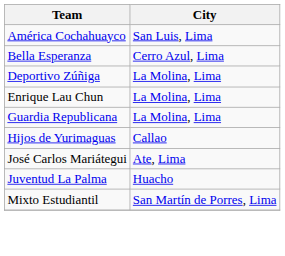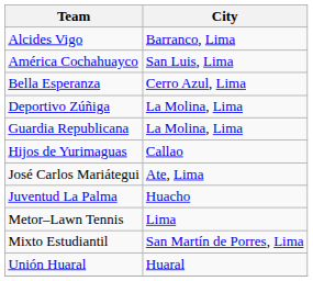 <table class="wikitable sortable">
 <tr>
 <th>Team</th>
 <th>City</th>
+</tr>
+<tr>
+<td><a href='#'>Alcides Vigo</a></td>
+<td><a href='#'>Barranco</a>, <a href='#'>Lima</a></td>
 </tr>
 <tr>
 <td><a href='#'>América Cochahuayco</a></td>
 <td><a href='#'>San Luis</a>, <a href='#'>Lima</a></td>
 </tr>
 <tr>
 <td><a href='#'>Bella Esperanza</a></td>
 <td><a href='#'>Cerro Azul</a>, <a href='#'>Lima</a></td>
 </tr>
 <tr>
 <td><a href='#'>Deportivo Zúñiga</a></td>
-<td><a href='#'>La Molina</a>, <a href='#'>Lima</a></td>
-</tr>
-<tr>
-<td>Enrique Lau Chun</td>
 <td><a href='#'>La Molina</a>, <a href='#'>Lima</a></td>
 </tr>
 <tr>
 <td><a href='#'>Guardia Republicana</a></td>
 <td><a href='#'>La Molina</a>, <a href='#'>Lima</a></td>
 </tr>
 <tr>
 <td><a href='#'>Hijos de Yurimaguas</a></td>
 <td><a href='#'>Callao</a></td>
 </tr>
 <tr>
 <td>José Carlos Mariátegui</td>
 <td><a href='#'>Ate</a>, <a href='#'>Lima</a></td>
 </tr>
 <tr>
 <td><a href='#'>Juventud La Palma</a></td>
 <td><a href='#'>Huacho</a></td>
 </tr>
 <tr>
+<td>Metor–Lawn Tennis</td>
+<td><a href='#'>Lima</a></td>
+</tr>
+<tr>
 <td>Mixto Estudiantil</td>
 <td><a href='#'>San Martín de Porres</a>, <a href='#'>Lima</a></td>
 </tr>
 <tr>
+<td><a href='#'>Unión Huaral</a></td>
+<td><a href='#'>Huaral</a></td>
+</tr>
+<tr>
 </tr>
 </table>
